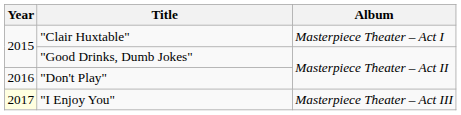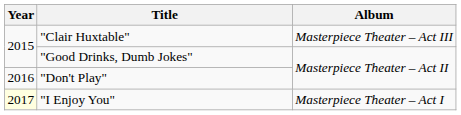 <table class="wikitable">
 <tr>
 <th>Year</th>
 <th width=300>Title</th>
 <th>Album</th>
 </tr>
 <tr>
 <td rowspan="2">2015</td>
 <td>"Clair Huxtable"</td>
-<td><em>Masterpiece Theater – Act I</em></td>
+<td><em>Masterpiece Theater – Act III</em></td>
 </tr>
 <tr>
 <td>"Good Drinks, Dumb Jokes"</td>
 <td rowspan="2"><em>Masterpiece Theater – Act II</em></td>
 </tr>
 <tr>
 <td>2016</td>
 <td>"Don't Play"</td>
 </tr>
 <tr>
 <td style="background: lightyellow;">2017</td>
 <td>"I Enjoy You"</td>
-<td><em>Masterpiece Theater – Act III</em></td>
+<td><em>Masterpiece Theater – Act I</em></td>
 </tr>
 </table>
